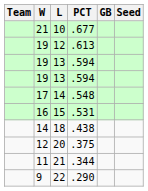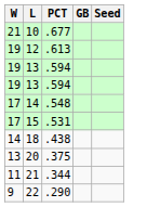 <table class=wikitable>
 <tr>
-<th>Team</th>
 <th>W</th>
 <th>L</th>
 <th>PCT</th>
 <th>GB</th>
 <th>Seed</th>
 </tr>
 <tr bgcolor=#ccffcc>
-<td></td>
 <td>21</td>
 <td>10</td>
 <td>.677</td>
 <td></td>
 <td></td>
 </tr>
 <tr bgcolor=#ccffcc>
-<td></td>
 <td>19</td>
 <td>12</td>
 <td>.613</td>
 <td></td>
 <td></td>
 </tr>
 <tr bgcolor=#ccffcc>
-<td></td>
 <td>19</td>
 <td>13</td>
 <td>.594</td>
 <td></td>
 <td></td>
 </tr>
 <tr bgcolor=#ccffcc>
-<td></td>
 <td>19</td>
 <td>13</td>
 <td>.594</td>
 <td></td>
 <td></td>
 </tr>
 <tr bgcolor=#ccffcc>
-<td></td>
 <td>17</td>
 <td>14</td>
 <td>.548</td>
 <td></td>
 <td></td>
 </tr>
 <tr bgcolor=#ccffcc>
-<td></td>
-<td>16</td>
+<td>17</td>
 <td>15</td>
 <td>.531</td>
 <td></td>
 <td></td>
 </tr>
 <tr>
-<td></td>
 <td>14</td>
 <td>18</td>
 <td>.438</td>
 <td></td>
 <td></td>
 </tr>
 <tr>
-<td></td>
-<td>12</td>
+<td>13</td>
 <td>20</td>
 <td>.375</td>
 <td></td>
 <td></td>
 </tr>
 <tr>
-<td></td>
 <td>11</td>
 <td>21</td>
 <td>.344</td>
 <td></td>
 <td></td>
 </tr>
 <tr>
-<td></td>
 <td>9</td>
 <td>22</td>
 <td>.290</td>
 <td></td>
 <td></td>
 </tr>
 </table>
